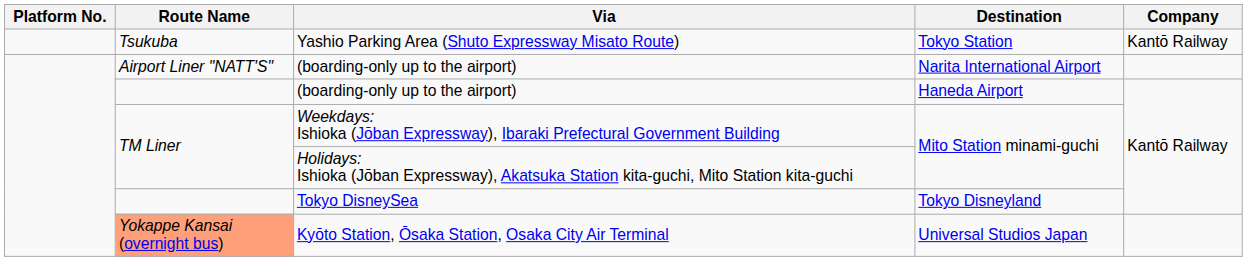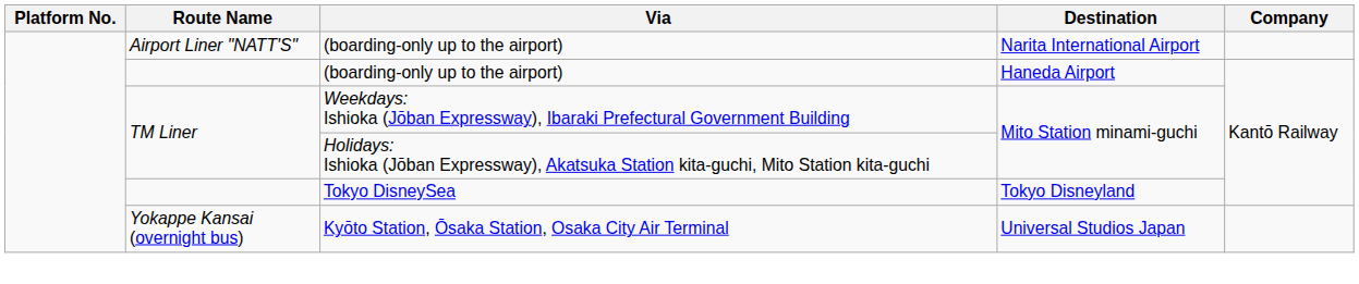 <table class="wikitable" style="width:100%">
 <tr>
 <th>Platform No.</th>
 <th>Route Name</th>
 <th>Via</th>
 <th>Destination</th>
 <th>Company</th>
-</tr>
-<tr>
-<td></td>
-<td><em>Tsukuba</em></td>
-<td>Yashio Parking Area (<a href='#'>Shuto Expressway Misato Route</a>)</td>
-<td><a href='#'>Tokyo Station</a></td>
-<td>Kantō Railway</td>
 </tr>
 <tr>
 <td rowspan="8"></td>
 <td><em>Airport Liner "NATT'S"</em></td>
 <td>(boarding-only up to the airport)</td>
 <td><a href='#'>Narita International Airport</a></td>
 <td></td>
 </tr>
 <tr>
 <td></td>
 <td>(boarding-only up to the airport)</td>
 <td><a href='#'>Haneda Airport</a></td>
 <td rowspan="4">Kantō Railway</td>
 </tr>
 <tr>
 <td rowspan="2"><em>TM Liner</em></td>
 <td><em>Weekdays:</em> <br>Ishioka (<a href='#'>Jōban Expressway</a>), <a href='#'>Ibaraki Prefectural Government Building</a></td>
 <td rowspan="2"><a href='#'>Mito Station</a> minami-guchi</td>
 </tr>
 <tr>
 <td><em>Holidays:</em> <br>Ishioka (Jōban Expressway), <a href='#'>Akatsuka Station</a> kita-guchi, Mito Station kita-guchi</td>
 </tr>
 <tr>
 <td></td>
 <td><a href='#'>Tokyo DisneySea</a></td>
 <td><a href='#'>Tokyo Disneyland</a></td>
 </tr>
 <tr>
-<td style="background: lightsalmon;"><em>Yokappe Kansai <br></em>(<a href='#'>overnight bus</a>)</td>
+<td><em>Yokappe Kansai <br></em>(<a href='#'>overnight bus</a>)</td>
 <td><a href='#'>Kyōto Station</a>, <a href='#'>Ōsaka Station</a>, <a href='#'>Osaka City Air Terminal</a></td>
 <td><a href='#'>Universal Studios Japan</a></td>
 <td></td>
 </tr>
 </table>
